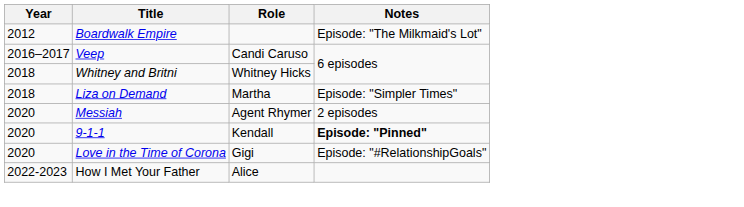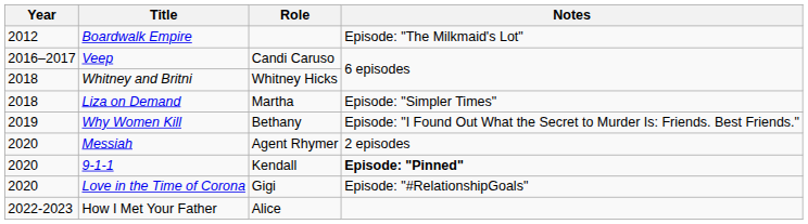 <table class="wikitable sortable">
 <tr>
 <th>Year</th>
 <th>Title</th>
 <th>Role</th>
 <th>Notes</th>
 </tr>
 <tr>
 <td>2012</td>
 <td><em><a href='#'>Boardwalk Empire</a></em></td>
 <td></td>
 <td>Episode: "The Milkmaid's Lot"</td>
 </tr>
 <tr>
 <td>2016–2017</td>
 <td><em><a href='#'>Veep</a></em></td>
 <td>Candi Caruso</td>
 <td rowspan="2">6 episodes</td>
 </tr>
 <tr>
 <td>2018</td>
 <td><em>Whitney and Britni</em></td>
 <td>Whitney Hicks</td>
 </tr>
 <tr>
 <td>2018</td>
 <td><em><a href='#'>Liza on Demand</a></em></td>
 <td>Martha</td>
 <td>Episode: "Simpler Times"</td>
 </tr>
 <tr>
+<td>2019</td>
+<td><em><a href='#'>Why Women Kill</a></em></td>
+<td>Bethany</td>
+<td>Episode: "I Found Out What the Secret to Murder Is: Friends. Best Friends."</td>
+</tr>
+<tr>
 <td>2020</td>
 <td><a href='#'><em>Messiah</em></a></td>
 <td>Agent Rhymer</td>
 <td>2 episodes</td>
 </tr>
 <tr>
 <td>2020</td>
 <td><a href='#'><em>9-1-1</em></a></td>
 <td>Kendall</td>
 <td><strong>Episode: "Pinned"</strong></td>
 </tr>
 <tr>
 <td>2020</td>
 <td><em><a href='#'>Love in the Time of Corona</a></em></td>
 <td>Gigi</td>
 <td>Episode: "#RelationshipGoals"</td>
 </tr>
 <tr>
 <td>2022-2023</td>
 <td>How I Met Your Father</td>
 <td>Alice</td>
 <td></td>
 </tr>
 </table>
